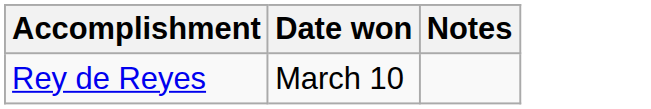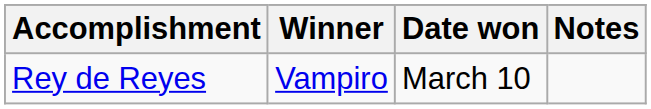 <table class="wikitable">
 <tr>
 <th>Accomplishment</th>
+<th>Winner</th>
 <th>Date won</th>
 <th>Notes</th>
 </tr>
 <tr>
 <td><a href='#'>Rey de Reyes</a></td>
+<td><a href='#'>Vampiro</a></td>
 <td>March 10</td>
 <td></td>
 </tr>
 </table>
